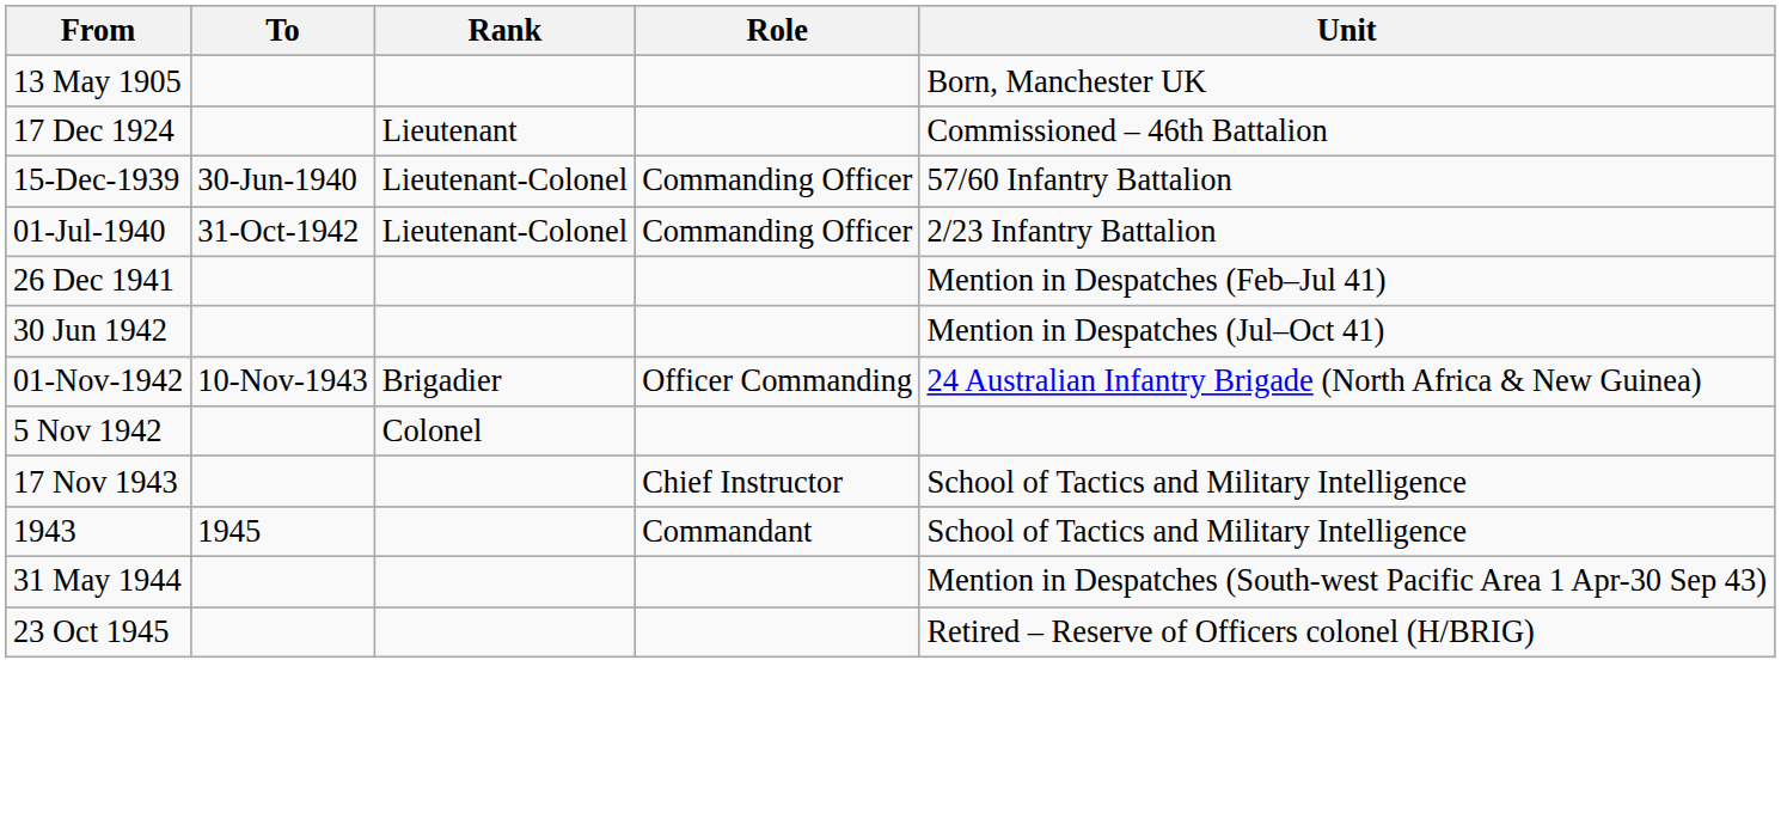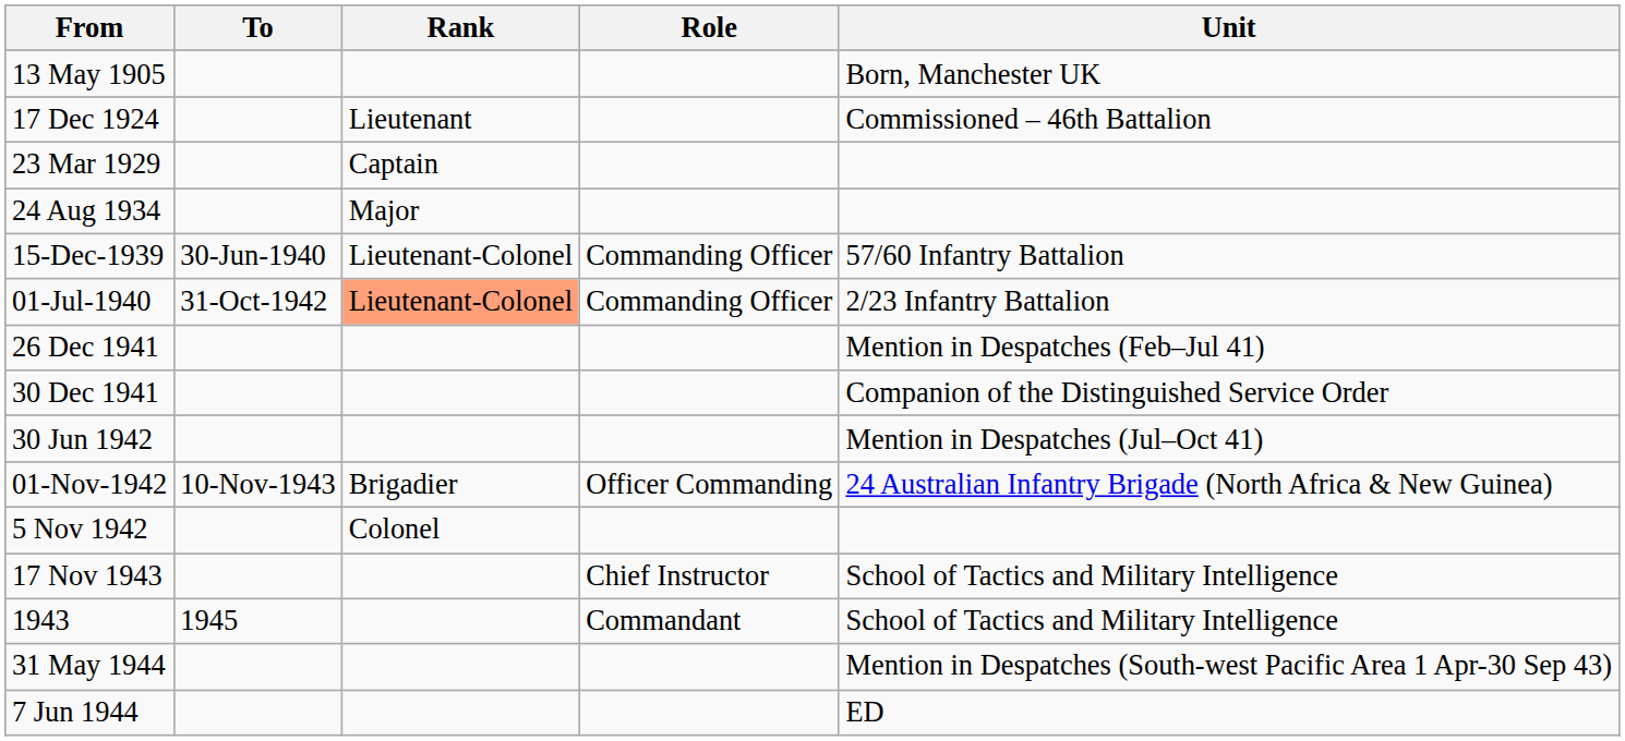 <table class=wikitable>
 <tr>
 <th>From</th>
 <th>To</th>
 <th>Rank</th>
 <th>Role</th>
 <th>Unit</th>
 </tr>
 <tr>
 <td>13 May 1905</td>
 <td></td>
 <td></td>
 <td></td>
 <td>Born, Manchester UK</td>
 </tr>
 <tr>
 <td>17 Dec 1924</td>
 <td></td>
 <td>Lieutenant</td>
 <td></td>
 <td>Commissioned – 46th Battalion</td>
 </tr>
 <tr>
+<td>23 Mar 1929</td>
+<td></td>
+<td>Captain</td>
+<td></td>
+<td></td>
+</tr>
+<tr>
+<td>24 Aug 1934</td>
+<td></td>
+<td>Major</td>
+<td></td>
+<td></td>
+</tr>
+<tr>
 <td>15-Dec-1939</td>
 <td>30-Jun-1940</td>
 <td>Lieutenant-Colonel</td>
 <td>Commanding Officer</td>
 <td>57/60 Infantry Battalion</td>
 </tr>
 <tr>
 <td>01-Jul-1940</td>
 <td>31-Oct-1942</td>
-<td>Lieutenant-Colonel</td>
+<td style="background: lightsalmon;">Lieutenant-Colonel</td>
 <td>Commanding Officer</td>
 <td>2/23 Infantry Battalion</td>
 </tr>
 <tr>
 <td>26 Dec 1941</td>
 <td></td>
 <td></td>
 <td></td>
 <td>Mention in Despatches (Feb–Jul 41)</td>
+</tr>
+<tr>
+<td>30 Dec 1941</td>
+<td></td>
+<td></td>
+<td></td>
+<td>Companion of the Distinguished Service Order</td>
 </tr>
 <tr>
 <td>30 Jun 1942</td>
 <td></td>
 <td></td>
 <td></td>
 <td>Mention in Despatches (Jul–Oct 41)</td>
 </tr>
 <tr>
 <td>01-Nov-1942</td>
 <td>10-Nov-1943</td>
 <td>Brigadier</td>
 <td>Officer Commanding</td>
 <td><a href='#'>24 Australian Infantry Brigade</a> (North Africa & New Guinea)</td>
 </tr>
 <tr>
 <td>5 Nov 1942</td>
 <td></td>
 <td>Colonel</td>
 <td></td>
 <td></td>
 </tr>
 <tr>
 <td>17 Nov 1943</td>
 <td></td>
 <td></td>
 <td>Chief Instructor</td>
 <td>School of Tactics and Military Intelligence</td>
 </tr>
 <tr>
 <td>1943</td>
 <td>1945</td>
 <td></td>
 <td>Commandant</td>
 <td>School of Tactics and Military Intelligence</td>
 </tr>
 <tr>
 <td>31 May 1944</td>
 <td></td>
 <td></td>
 <td></td>
 <td>Mention in Despatches (South-west Pacific Area 1 Apr-30 Sep 43)</td>
 </tr>
 <tr>
-<td>23 Oct 1945</td>
+<td>7 Jun 1944</td>
 <td></td>
 <td></td>
 <td></td>
-<td>Retired – Reserve of Officers colonel (H/BRIG)</td>
+<td>ED</td>
 </tr>
 </table>
